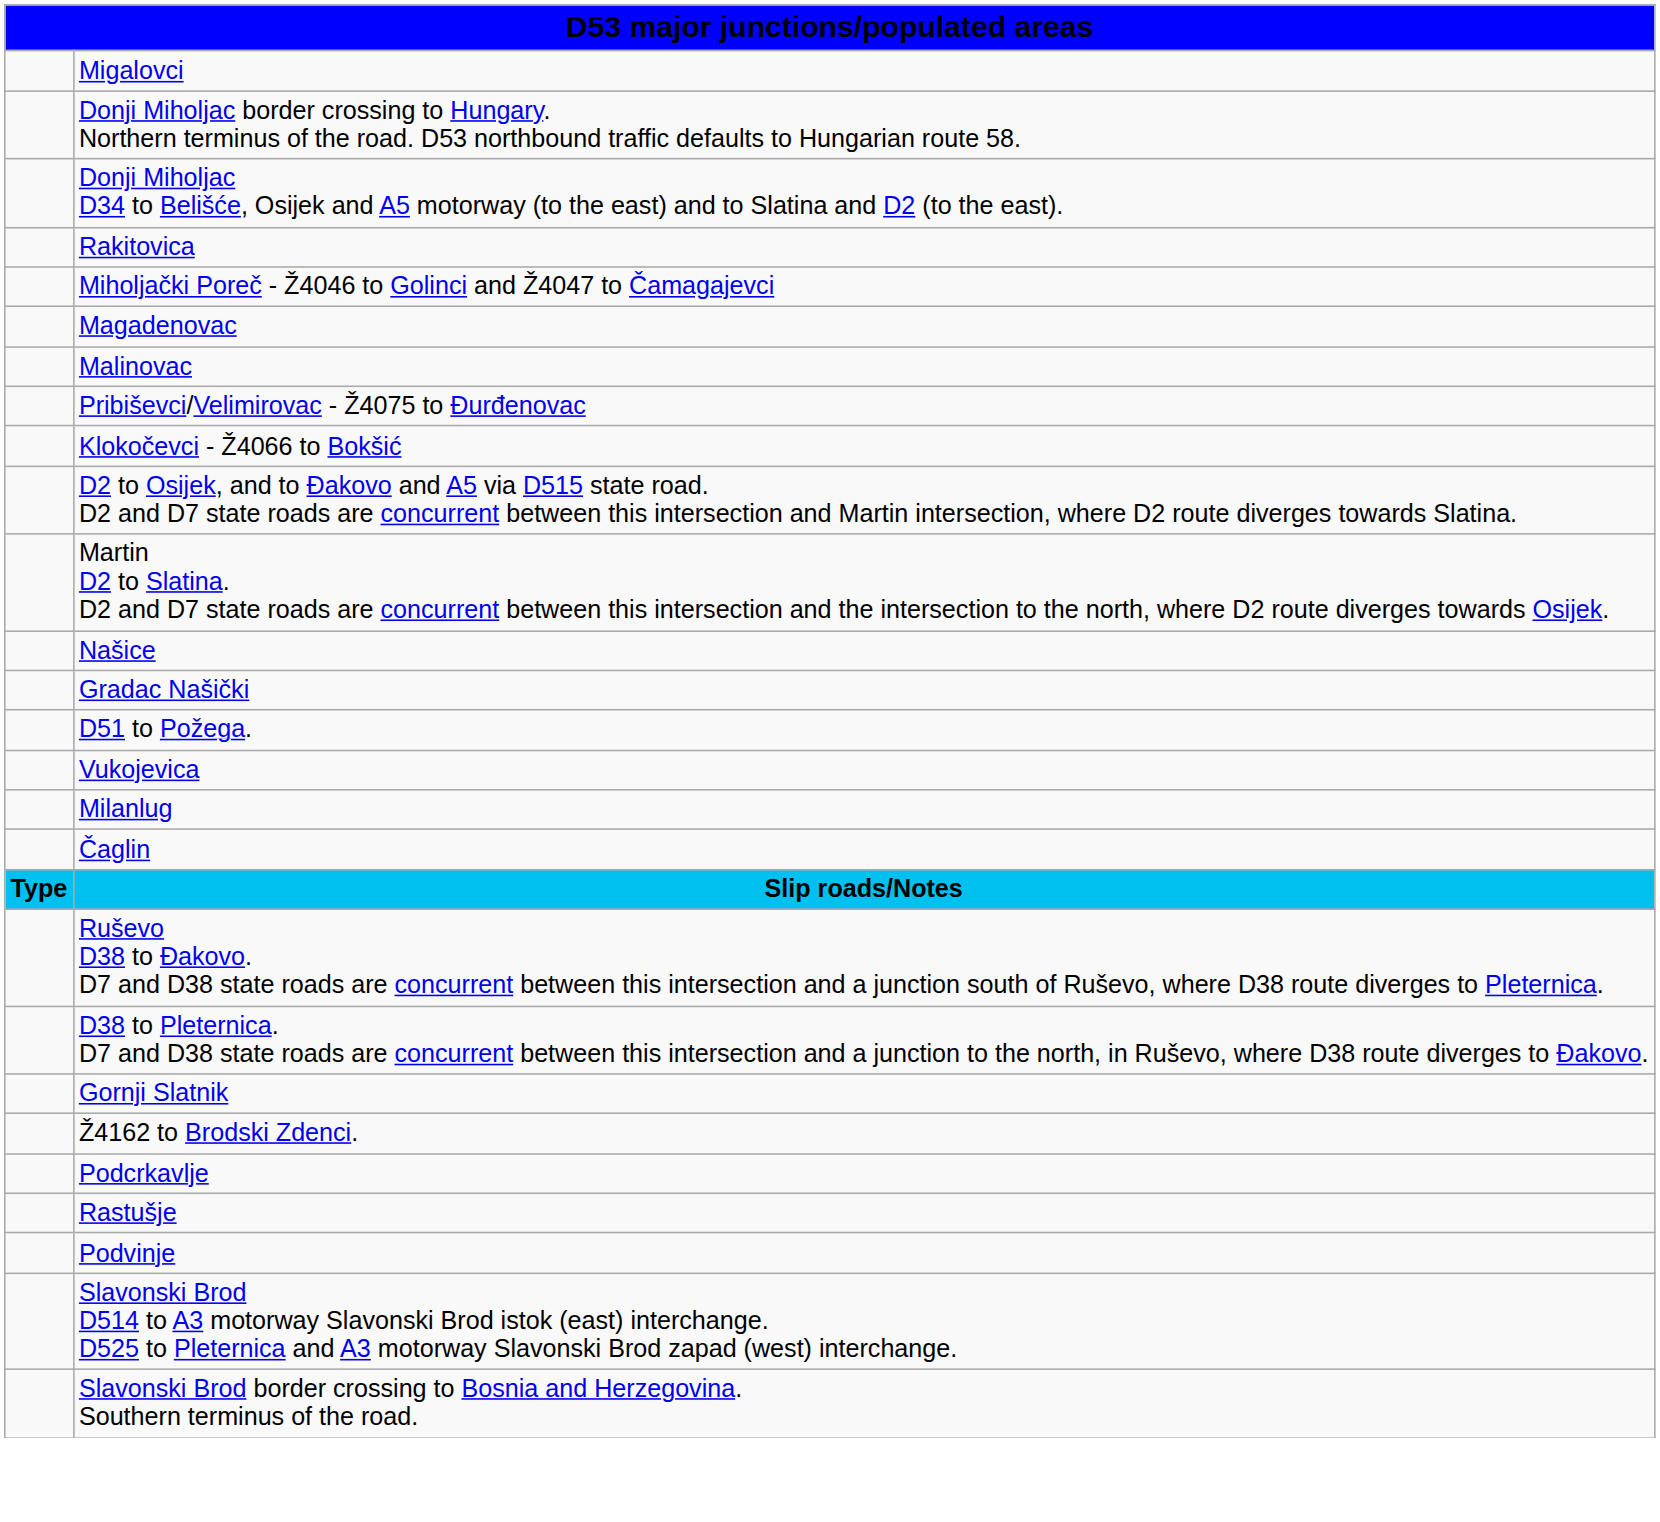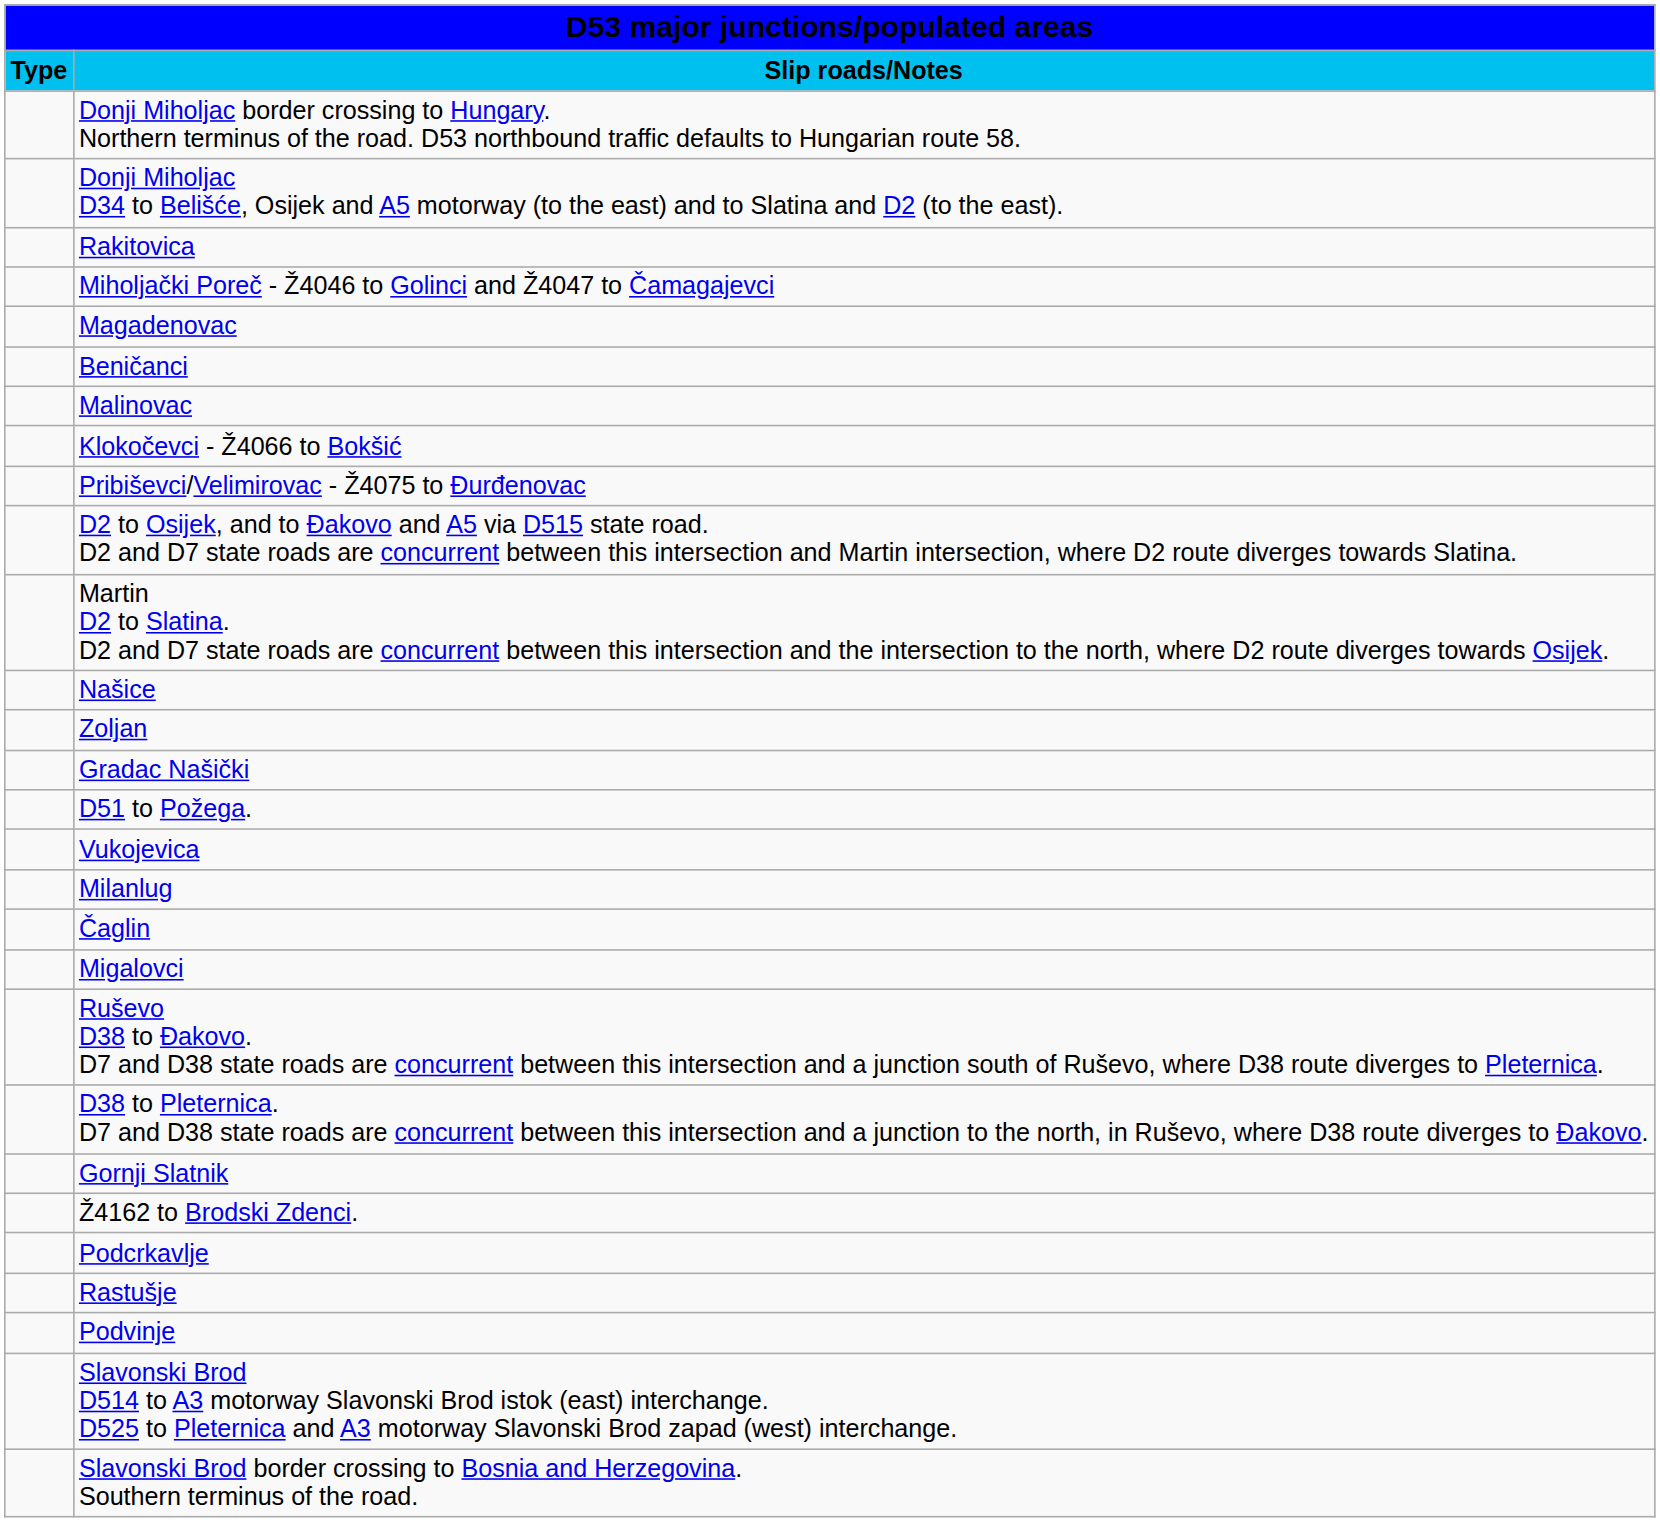 <table class="wikitable">
 <tr>
 <td colspan=2 bgcolor=blue align=center style=margin-top:15><span><big><strong>D53 major junctions/populated areas</strong></big></span></td>
 </tr>
 <tr>
-<td></td>
-<td><a href='#'>Migalovci</a></td>
+<td align=center bgcolor=00c0f0><strong>Type</strong></td>
+<td align=center bgcolor=00c0f0><strong>Slip roads/Notes</strong></td>
 </tr>
 <tr>
 <td></td>
 <td><a href='#'>Donji Miholjac</a> border crossing to <a href='#'>Hungary</a>.<br> Northern terminus of the road. D53 northbound traffic defaults to Hungarian route 58.</td>
 </tr>
 <tr>
 <td></td>
 <td><a href='#'>Donji Miholjac</a><br> <a href='#'>D34</a> to <a href='#'>Belišće</a>, Osijek and <a href='#'>A5</a> motorway (to the east) and to Slatina and <a href='#'>D2</a> (to the east).</td>
 </tr>
 <tr>
 <td></td>
 <td><a href='#'>Rakitovica</a></td>
 </tr>
 <tr>
 <td></td>
 <td><a href='#'>Miholjački Poreč</a> - Ž4046 to <a href='#'>Golinci</a> and Ž4047 to <a href='#'>Čamagajevci</a></td>
 </tr>
 <tr>
 <td></td>
 <td><a href='#'>Magadenovac</a></td>
 </tr>
 <tr>
 <td></td>
+<td><a href='#'>Beničanci</a></td>
+</tr>
+<tr>
+<td></td>
 <td><a href='#'>Malinovac</a></td>
 </tr>
 <tr>
 <td></td>
-<td><a href='#'>Pribiševci</a>/<a href='#'>Velimirovac</a> - Ž4075 to <a href='#'>Đurđenovac</a></td>
+<td><a href='#'>Klokočevci</a> - Ž4066 to <a href='#'>Bokšić</a></td>
 </tr>
 <tr>
 <td></td>
-<td><a href='#'>Klokočevci</a> - Ž4066 to <a href='#'>Bokšić</a></td>
+<td><a href='#'>Pribiševci</a>/<a href='#'>Velimirovac</a> - Ž4075 to <a href='#'>Đurđenovac</a></td>
 </tr>
 <tr>
 <td></td>
 <td> <a href='#'>D2</a> to <a href='#'>Osijek</a>, and to <a href='#'>Đakovo</a> and <a href='#'>A5</a> via <a href='#'>D515</a> state road.<br>D2 and D7 state roads are <a href='#'>concurrent</a> between this intersection and Martin intersection, where D2 route diverges towards Slatina.</td>
 </tr>
 <tr>
 <td></td>
 <td>Martin<br> <a href='#'>D2</a> to <a href='#'>Slatina</a>.<br>D2 and D7 state roads are <a href='#'>concurrent</a> between this intersection and the intersection to the north, where D2 route diverges towards <a href='#'>Osijek</a>.</td>
 </tr>
 <tr>
 <td></td>
 <td><a href='#'>Našice</a></td>
+</tr>
+<tr>
+<td></td>
+<td><a href='#'>Zoljan</a></td>
 </tr>
 <tr>
 <td></td>
 <td><a href='#'>Gradac Našički</a></td>
 </tr>
 <tr>
 <td></td>
 <td> <a href='#'>D51</a> to <a href='#'>Požega</a>.</td>
 </tr>
 <tr>
 <td></td>
 <td><a href='#'>Vukojevica</a></td>
 </tr>
 <tr>
 <td></td>
 <td><a href='#'>Milanlug</a></td>
 </tr>
 <tr>
 <td></td>
 <td><a href='#'>Čaglin</a></td>
 </tr>
 <tr>
-<td align=center bgcolor=00c0f0><strong>Type</strong></td>
-<td align=center bgcolor=00c0f0><strong>Slip roads/Notes</strong></td>
+<td></td>
+<td><a href='#'>Migalovci</a></td>
 </tr>
 <tr>
 <td></td>
 <td><a href='#'>Ruševo</a><br> <a href='#'>D38</a> to <a href='#'>Đakovo</a>.<br>D7 and D38 state roads are <a href='#'>concurrent</a> between this intersection and a junction south of Ruševo, where D38 route diverges to <a href='#'>Pleternica</a>.</td>
 </tr>
 <tr>
 <td></td>
 <td> <a href='#'>D38</a> to <a href='#'>Pleternica</a>.<br>D7 and D38 state roads are <a href='#'>concurrent</a> between this intersection and a junction to the north, in Ruševo, where D38 route diverges to <a href='#'>Đakovo</a>.</td>
 </tr>
 <tr>
 <td></td>
 <td><a href='#'>Gornji Slatnik</a></td>
 </tr>
 <tr>
 <td></td>
 <td>Ž4162 to <a href='#'>Brodski Zdenci</a>.</td>
 </tr>
 <tr>
 <td></td>
 <td><a href='#'>Podcrkavlje</a></td>
 </tr>
 <tr>
 <td></td>
 <td><a href='#'>Rastušje</a></td>
 </tr>
 <tr>
 <td></td>
 <td><a href='#'>Podvinje</a></td>
 </tr>
 <tr>
 <td></td>
 <td><a href='#'>Slavonski Brod</a><br> <a href='#'>D514</a> to <a href='#'>A3</a> motorway Slavonski Brod istok (east) interchange.<br> <a href='#'>D525</a> to <a href='#'>Pleternica</a> and <a href='#'>A3</a> motorway Slavonski Brod zapad (west) interchange.<br></td>
 </tr>
 <tr>
 <td></td>
 <td><a href='#'>Slavonski Brod</a> border crossing to <a href='#'>Bosnia and Herzegovina</a>.<br> Southern terminus of the road.</td>
 </tr>
 </table>
